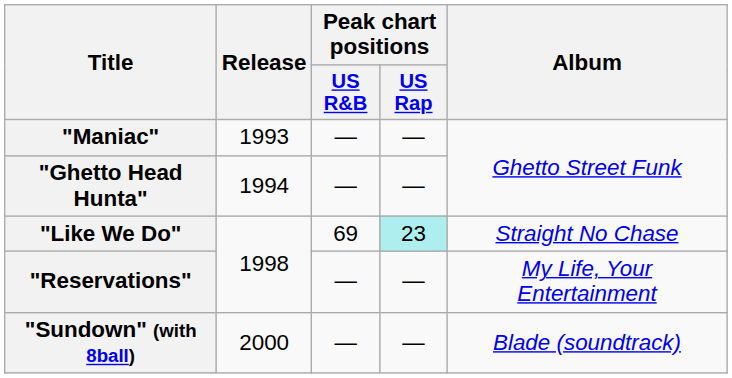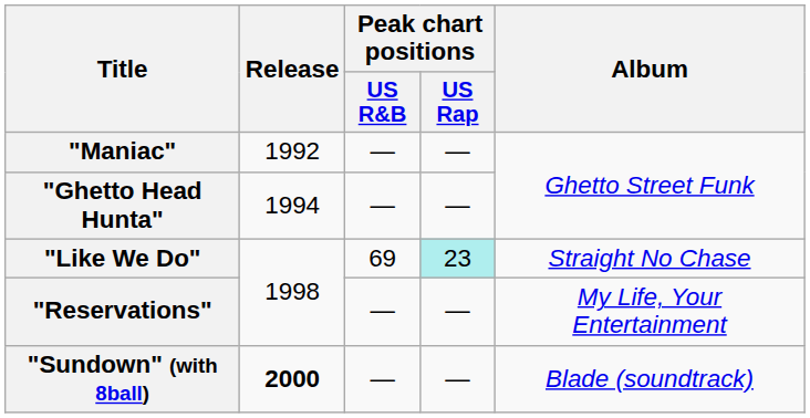 <table class="wikitable plainrowheaders" style="text-align:center;">
 <tr>
 <th scope="col" rowspan="2" style="width:9em;">Title</th>
 <th scope="col" rowspan="2" style="width:0.5em;">Release</th>
 <th colspan="2">Peak chart positions</th>
 <th scope="col" rowspan="2" style="width:12em;">Album</th>
 </tr>
 <tr>
 <th scope="col" style="width:2.9em;font-size:90%;"><a href='#'>US R&B</a><br></th>
 <th scope="col" style="width:2.9em;font-size:90%;"><a href='#'>US Rap</a></th>
 </tr>
 <tr>
 <th scope="row">"Maniac"</th>
-<td>1993</td>
+<td>1992</td>
 <td>—</td>
 <td>—</td>
 <td rowspan="2"><em><a href='#'>Ghetto Street Funk</a></em></td>
 </tr>
 <tr>
 <th scope="row">"Ghetto Head Hunta"</th>
 <td>1994</td>
 <td>—</td>
 <td>—</td>
 </tr>
 <tr>
 <th scope="row">"Like We Do"</th>
 <td rowspan="2">1998</td>
 <td>69</td>
 <td style="background: paleturquoise;">23</td>
 <td><em><a href='#'>Straight No Chase</a></em></td>
 </tr>
 <tr>
 <th scope="row">"Reservations"</th>
 <td>—</td>
 <td>—</td>
 <td><em><a href='#'>My Life, Your Entertainment</a></em></td>
 </tr>
 <tr>
 <th scope="row">"Sundown" <small>(with <a href='#'>8ball</a>)</small></th>
-<td>2000</td>
+<td><strong>2000</strong></td>
 <td>—</td>
 <td>—</td>
 <td><em><a href='#'>Blade (soundtrack)</a></em></td>
 </tr>
 </table>
